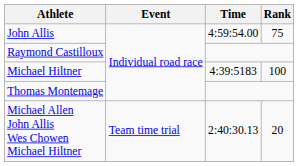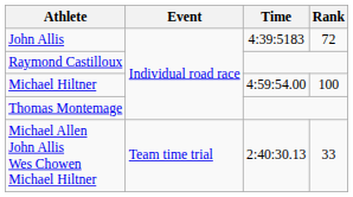 <table class=wikitable style=font-size:90%;text-align:center>
 <tr>
 <th>Athlete</th>
 <th>Event</th>
 <th>Time</th>
 <th>Rank</th>
 </tr>
 <tr>
 <td align=left><a href='#'>John Allis</a></td>
 <td align=left rowspan=4><a href='#'>Individual road race</a></td>
-<td>4:59:54.00</td>
-<td>75</td>
+<td>4:39:5183</td>
+<td>72</td>
 </tr>
 <tr>
 <td align=left><a href='#'>Raymond Castilloux</a></td>
 <td colspan=2></td>
 </tr>
 <tr>
 <td align=left><a href='#'>Michael Hiltner</a></td>
-<td>4:39:5183</td>
+<td>4:59:54.00</td>
 <td>100</td>
 </tr>
 <tr>
 <td align=left><a href='#'>Thomas Montemage</a></td>
 <td colspan=2></td>
 </tr>
 <tr>
 <td align=left><a href='#'>Michael Allen</a><br><a href='#'>John Allis</a><br><a href='#'>Wes Chowen</a><br><a href='#'>Michael Hiltner</a></td>
 <td align=left><a href='#'>Team time trial</a></td>
 <td>2:40:30.13</td>
-<td>20</td>
+<td>33</td>
 </tr>
 </table>
